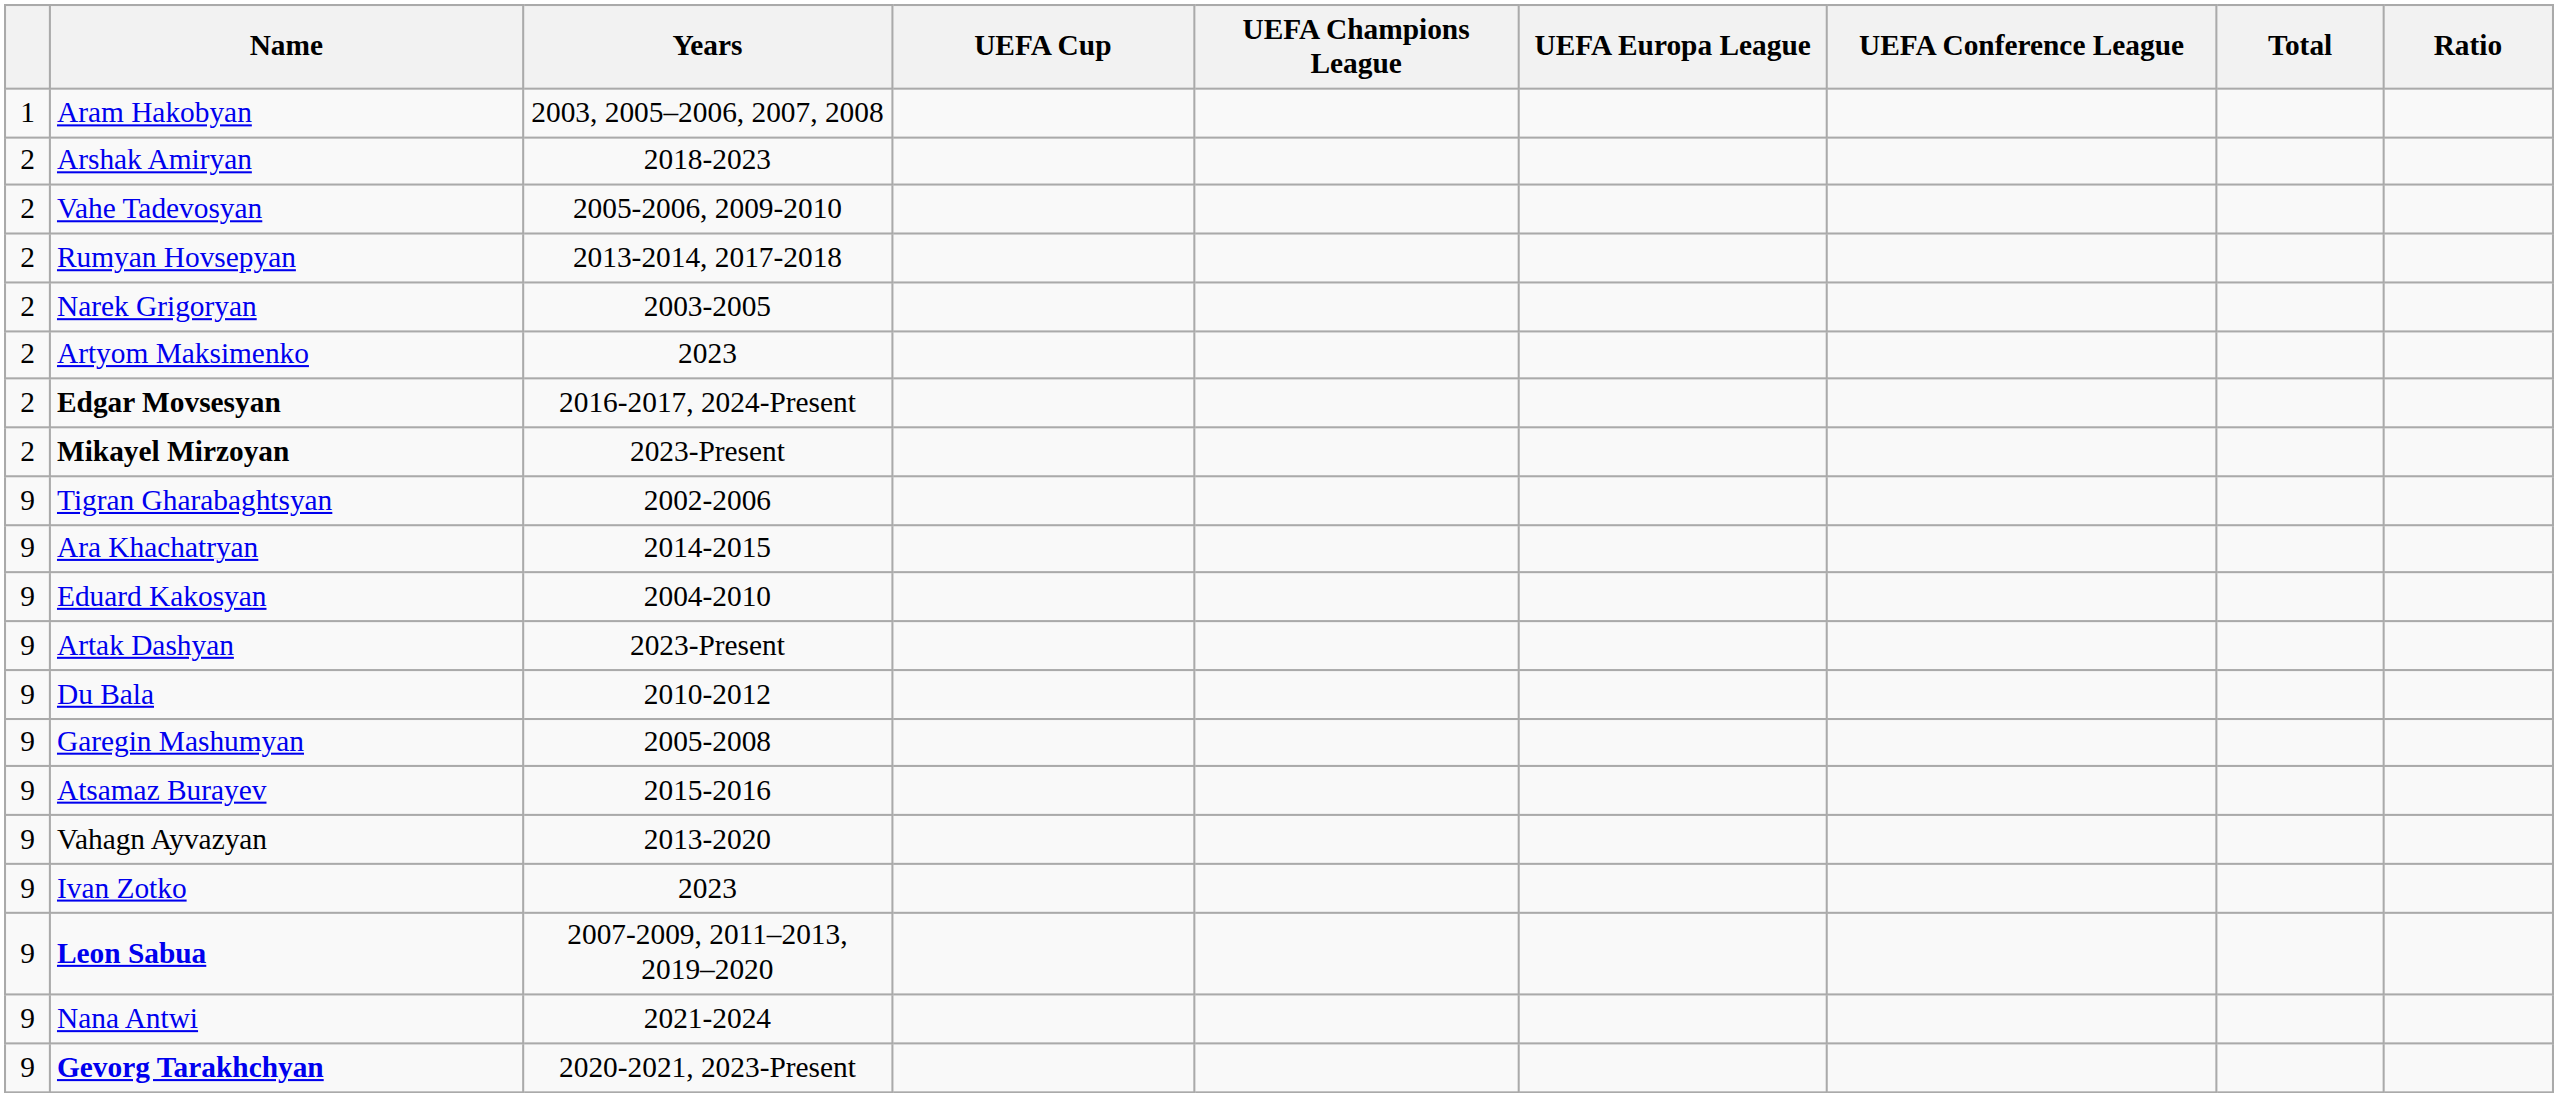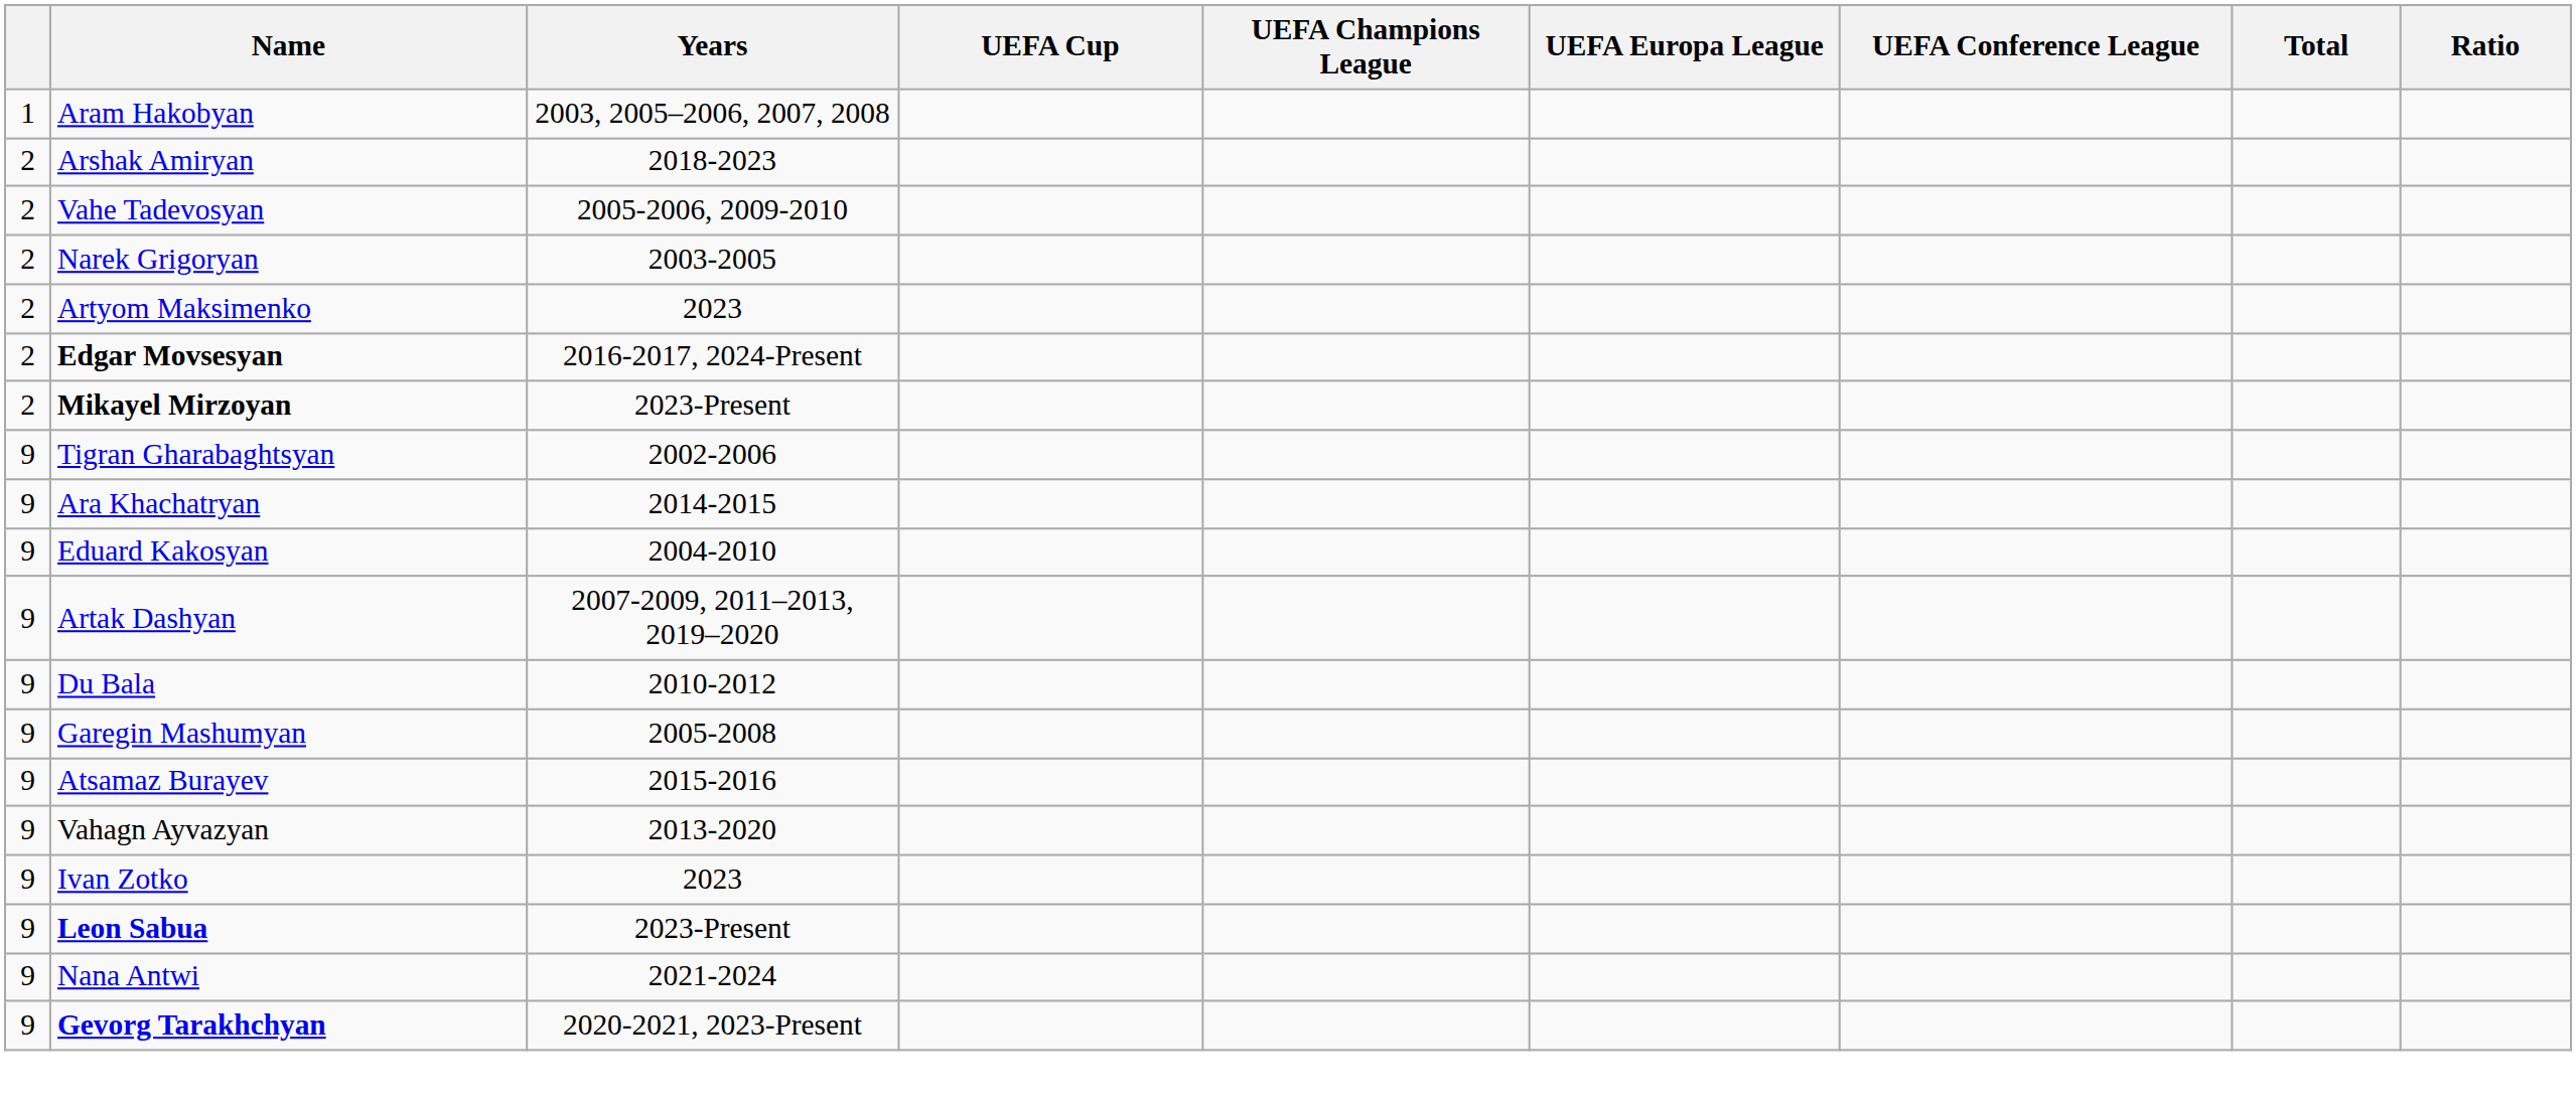 <table class="wikitable sortable"  style="text-align:center; font-size:90%; ">
 <tr>
 <th width=20px></th>
 <th width=300px>Name</th>
 <th width=250px>Years</th>
 <th width=200px>UEFA Cup</th>
 <th width=200px>UEFA Champions League</th>
 <th width=200px>UEFA Europa League</th>
 <th width=250px>UEFA Conference League</th>
 <th width=100px>Total</th>
 <th width=100px>Ratio</th>
 </tr>
 <tr>
 <td>1</td>
 <td align="left"> <a href='#'>Aram Hakobyan</a></td>
 <td>2003, 2005–2006, 2007, 2008</td>
 <td></td>
 <td></td>
 <td></td>
 <td></td>
 <td></td>
 <td></td>
 </tr>
 <tr>
 <td>2</td>
 <td align="left"> <a href='#'>Arshak Amiryan</a></td>
 <td>2018-2023</td>
 <td></td>
 <td></td>
 <td></td>
 <td></td>
 <td></td>
 <td></td>
 </tr>
 <tr>
 <td>2</td>
 <td align="left"> <a href='#'>Vahe Tadevosyan</a></td>
 <td>2005-2006, 2009-2010</td>
-<td></td>
-<td></td>
-<td></td>
-<td></td>
-<td></td>
-<td></td>
-</tr>
-<tr>
-<td>2</td>
-<td align="left"> <a href='#'>Rumyan Hovsepyan</a></td>
-<td>2013-2014, 2017-2018</td>
 <td></td>
 <td></td>
 <td></td>
 <td></td>
 <td></td>
 <td></td>
 </tr>
 <tr>
 <td>2</td>
 <td align="left"> <a href='#'>Narek Grigoryan</a></td>
 <td>2003-2005</td>
 <td></td>
 <td></td>
 <td></td>
 <td></td>
 <td></td>
 <td></td>
 </tr>
 <tr>
 <td>2</td>
 <td align="left"> <a href='#'>Artyom Maksimenko</a></td>
 <td>2023</td>
 <td></td>
 <td></td>
 <td></td>
 <td></td>
 <td></td>
 <td></td>
 </tr>
 <tr>
 <td>2</td>
 <td align="left"> <strong>Edgar Movsesyan</strong></td>
 <td>2016-2017, 2024-Present</td>
 <td></td>
 <td></td>
 <td></td>
 <td></td>
 <td></td>
 <td></td>
 </tr>
 <tr>
 <td>2</td>
 <td align="left"> <strong>Mikayel Mirzoyan</strong></td>
 <td>2023-Present</td>
 <td></td>
 <td></td>
 <td></td>
 <td></td>
 <td></td>
 <td></td>
 </tr>
 <tr>
 <td>9</td>
 <td align="left"> <a href='#'>Tigran Gharabaghtsyan</a></td>
 <td>2002-2006</td>
 <td></td>
 <td></td>
 <td></td>
 <td></td>
 <td></td>
 <td></td>
 </tr>
 <tr>
 <td>9</td>
 <td align="left"> <a href='#'>Ara Khachatryan</a></td>
 <td>2014-2015</td>
 <td></td>
 <td></td>
 <td></td>
 <td></td>
 <td></td>
 <td></td>
 </tr>
 <tr>
 <td>9</td>
 <td align="left"> <a href='#'>Eduard Kakosyan</a></td>
 <td>2004-2010</td>
 <td></td>
 <td></td>
 <td></td>
 <td></td>
 <td></td>
 <td></td>
 </tr>
 <tr>
 <td>9</td>
 <td align="left"> <a href='#'>Artak Dashyan</a></td>
-<td>2023-Present</td>
+<td>2007-2009, 2011–2013, 2019–2020</td>
 <td></td>
 <td></td>
 <td></td>
 <td></td>
 <td></td>
 <td></td>
 </tr>
 <tr>
 <td>9</td>
 <td align="left"> <a href='#'>Du Bala</a></td>
 <td>2010-2012</td>
 <td></td>
 <td></td>
 <td></td>
 <td></td>
 <td></td>
 <td></td>
 </tr>
 <tr>
 <td>9</td>
 <td align="left"> <a href='#'>Garegin Mashumyan</a></td>
 <td>2005-2008</td>
 <td></td>
 <td></td>
 <td></td>
 <td></td>
 <td></td>
 <td></td>
 </tr>
 <tr>
 <td>9</td>
 <td align="left"> <a href='#'>Atsamaz Burayev</a></td>
 <td>2015-2016</td>
 <td></td>
 <td></td>
 <td></td>
 <td></td>
 <td></td>
 <td></td>
 </tr>
 <tr>
 <td>9</td>
 <td align="left"> Vahagn Ayvazyan</td>
 <td>2013-2020</td>
 <td></td>
 <td></td>
 <td></td>
 <td></td>
 <td></td>
 <td></td>
 </tr>
 <tr>
 <td>9</td>
 <td align="left"> <a href='#'>Ivan Zotko</a></td>
 <td>2023</td>
 <td></td>
 <td></td>
 <td></td>
 <td></td>
 <td></td>
 <td></td>
 </tr>
 <tr>
 <td>9</td>
 <td align="left"> <strong><a href='#'>Leon Sabua</a></strong></td>
-<td>2007-2009, 2011–2013, 2019–2020</td>
+<td>2023-Present</td>
 <td></td>
 <td></td>
 <td></td>
 <td></td>
 <td></td>
 <td></td>
 </tr>
 <tr>
 <td>9</td>
 <td align="left"> <a href='#'>Nana Antwi</a></td>
 <td>2021-2024</td>
 <td></td>
 <td></td>
 <td></td>
 <td></td>
 <td></td>
 <td></td>
 </tr>
 <tr>
 <td>9</td>
 <td align="left"> <strong><a href='#'>Gevorg Tarakhchyan</a></strong></td>
 <td>2020-2021, 2023-Present</td>
 <td></td>
 <td></td>
 <td></td>
 <td></td>
 <td></td>
 <td></td>
 </tr>
 </table>
